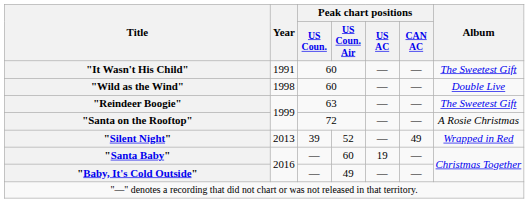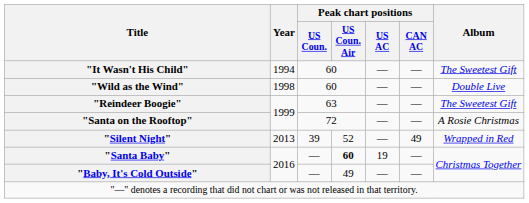 <table class="wikitable plainrowheaders" style="text-align:center;" border="1">
 <tr>
 <th scope="col" rowspan="2" style="width:24em;">Title</th>
 <th scope="col" rowspan="2">Year</th>
 <th scope="col" colspan="4">Peak chart positions</th>
 <th scope="col" rowspan="2">Album</th>
 </tr>
 <tr>
 <th scope="col" style="width:3em;font-size:90%;"><a href='#'>US<br>Coun.</a><br></th>
 <th scope="col" style="width:3em;font-size:90%;"><a href='#'>US<br>Coun.<br>Air</a><br></th>
 <th scope="col" style="width:3em;font-size:90%;"><a href='#'>US<br>AC</a><br></th>
 <th scope="col" style="width:3em;font-size:90%;"><a href='#'>CAN<br>AC</a><br></th>
 </tr>
 <tr>
 <th scope="row">"It Wasn't His Child"</th>
-<td>1991</td>
+<td>1994</td>
 <td colspan="2">60</td>
 <td>—</td>
 <td>—</td>
 <td><em><a href='#'>The Sweetest Gift</a></em></td>
 </tr>
 <tr>
 <th scope="row">"Wild as the Wind" </th>
 <td>1998</td>
 <td colspan="2">60</td>
 <td>—</td>
 <td>—</td>
 <td><em><a href='#'>Double Live</a></em></td>
 </tr>
 <tr>
 <th scope="row">"Reindeer Boogie"</th>
 <td rowspan="2">1999</td>
 <td colspan="2">63</td>
 <td>—</td>
 <td>—</td>
 <td><em><a href='#'>The Sweetest Gift</a></em></td>
 </tr>
 <tr>
 <th scope="row">"Santa on the Rooftop" </th>
 <td colspan="2">72</td>
 <td>—</td>
 <td>—</td>
 <td><em>A Rosie Christmas</em></td>
 </tr>
 <tr>
 <th scope="row">"<a href='#'>Silent Night</a>"<br></th>
 <td>2013</td>
 <td>39</td>
 <td>52</td>
 <td>—</td>
 <td>49</td>
 <td><em><a href='#'>Wrapped in Red</a></em></td>
 </tr>
 <tr>
 <th scope="row">"<a href='#'>Santa Baby</a>"</th>
 <td rowspan="2">2016</td>
 <td>—</td>
-<td>60</td>
+<td><strong>60</strong></td>
 <td>19</td>
 <td>—</td>
 <td rowspan="2"><em><a href='#'>Christmas Together</a></em></td>
 </tr>
 <tr>
 <th scope="row">"<a href='#'>Baby, It's Cold Outside</a>" </th>
 <td>—</td>
 <td>49</td>
 <td>—</td>
 <td>—</td>
 </tr>
 <tr>
 <td colspan="7" style="font-size:90%">"—" denotes a recording that did not chart or was not released in that territory.</td>
 </tr>
 </table>
